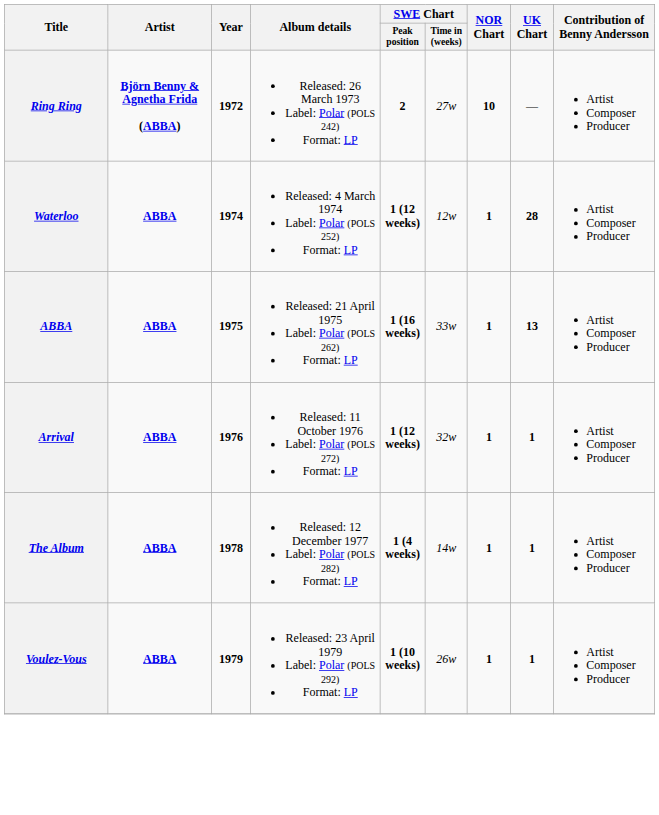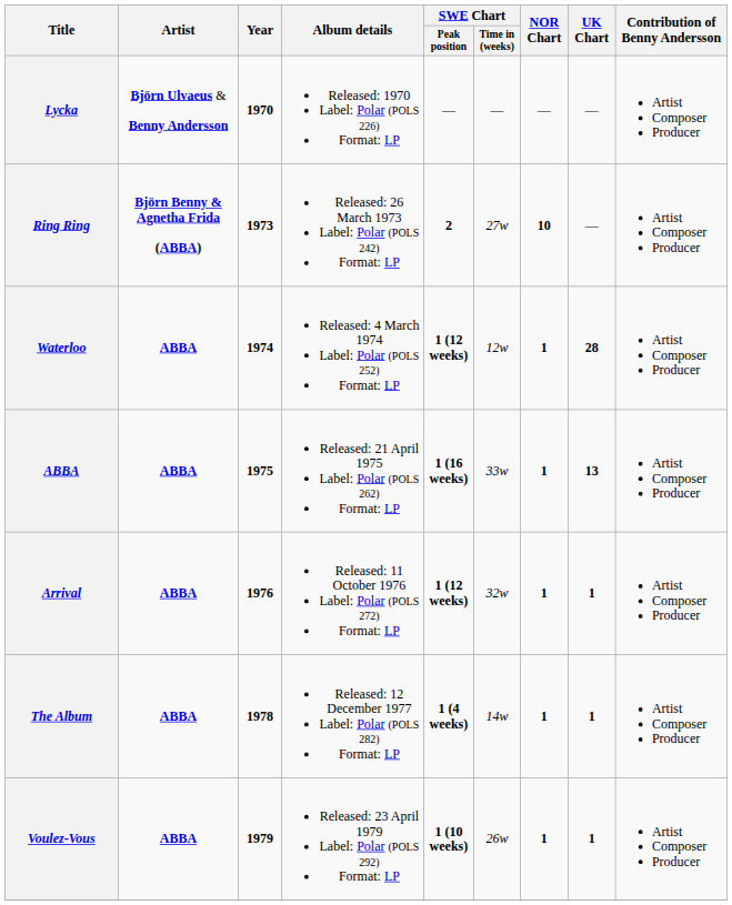 <table class="wikitable plainrowheaders" style="text-align:center;" border="1">
 <tr>
 <th scope="col" rowspan="2" style="width:15em;">Title</th>
 <th scope="col" rowspan="2" style="width:15em;">Artist</th>
 <th scope="col" rowspan="2" style="width:4em;">Year</th>
 <th scope="col" rowspan="2" style="width:16em;">Album details</th>
 <th scope="col" colspan="2"><a href='#'>SWE</a> Chart</th>
 <th scope="col" rowspan="2" style="width:4em;"><a href='#'>NOR</a><br>Chart</th>
 <th scope="col" rowspan="2" style="width:4em;"><a href='#'>UK</a><br>Chart</th>
 <th scope="col" rowspan="2" style="width:10em;">Contribution of<br>Benny Andersson</th>
 </tr>
 <tr>
 <th scope="col" style="width:5em;font-size:80%;">Peak position</th>
 <th scope="col" style="width:5em;font-size:80%;">Time in<br>(weeks)</th>
 </tr>
 <tr>
+<th scope="row"><em><a href='#'>Lycka</a></em></th>
+<td><strong><a href='#'>Björn Ulvaeus</a></strong> & <br><br><strong><a href='#'>Benny Andersson</a></strong></td>
+<td><strong>1970</strong></td>
+<td><br><ul><li>Released: 1970</li><li>Label: <a href='#'>Polar</a> <small>(POLS 226)</small></li><li>Format: <a href='#'>LP</a></li></ul></td>
+<td>—</td>
+<td>—</td>
+<td>—</td>
+<td>—</td>
+<td style="text-align:left;"><br><ul><li>Artist</li><li>Composer</li><li>Producer</li></ul></td>
+</tr>
+<tr>
 <th scope="row"><em><a href='#'>Ring Ring</a></em></th>
 <td><strong><a href='#'>Björn Benny & Agnetha Frida</a></strong><br><br><strong>(<a href='#'>ABBA</a>)</strong></td>
-<td><strong>1972</strong></td>
+<td><strong>1973</strong></td>
 <td><br><ul><li>Released: 26 March 1973</li><li>Label: <a href='#'>Polar</a> <small>(POLS 242)</small></li><li>Format: <a href='#'>LP</a></li></ul></td>
 <td><strong>2</strong></td>
 <td><em>27w</em></td>
 <td><strong>10</strong></td>
 <td>—</td>
 <td style="text-align:left;"><br><ul><li>Artist</li><li>Composer</li><li>Producer</li></ul></td>
 </tr>
 <tr>
 <th scope="row"><em><a href='#'>Waterloo</a></em></th>
 <td><strong><a href='#'>ABBA</a></strong></td>
 <td><strong>1974</strong></td>
 <td><br><ul><li>Released: 4 March 1974</li><li>Label: <a href='#'>Polar</a> <small>(POLS 252)</small></li><li>Format: <a href='#'>LP</a></li></ul></td>
 <td><strong>1 (12 weeks)</strong></td>
 <td><em>12w</em></td>
 <td><strong>1</strong></td>
 <td><strong>28</strong></td>
 <td style="text-align:left;"><br><ul><li>Artist</li><li>Composer</li><li>Producer</li></ul></td>
 </tr>
 <tr>
 <th scope="row"><em><a href='#'>ABBA</a></em></th>
 <td><strong><a href='#'>ABBA</a></strong></td>
 <td><strong>1975</strong></td>
 <td><br><ul><li>Released: 21 April 1975</li><li>Label: <a href='#'>Polar</a> <small>(POLS 262)</small></li><li>Format: <a href='#'>LP</a></li></ul></td>
 <td><strong>1 (16 weeks)</strong></td>
 <td><em>33w</em></td>
 <td><strong>1</strong></td>
 <td><strong>13</strong></td>
 <td style="text-align:left;"><br><ul><li>Artist</li><li>Composer</li><li>Producer</li></ul></td>
 </tr>
 <tr>
 <th scope="row"><em><a href='#'>Arrival</a></em></th>
 <td><strong><a href='#'>ABBA</a></strong></td>
 <td><strong>1976</strong></td>
 <td><br><ul><li>Released: 11 October 1976</li><li>Label: <a href='#'>Polar</a> <small>(POLS 272)</small></li><li>Format: <a href='#'>LP</a></li></ul></td>
 <td><strong>1 (12 weeks)</strong></td>
 <td><em>32w</em></td>
 <td><strong>1</strong></td>
 <td><strong>1</strong></td>
 <td style="text-align:left;"><br><ul><li>Artist</li><li>Composer</li><li>Producer</li></ul></td>
 </tr>
 <tr>
 <th scope="row"><em><a href='#'>The Album</a></em></th>
 <td><strong><a href='#'>ABBA</a></strong></td>
 <td><strong>1978</strong></td>
 <td><br><ul><li>Released: 12 December 1977</li><li>Label: <a href='#'>Polar</a> <small>(POLS 282)</small></li><li>Format: <a href='#'>LP</a></li></ul></td>
 <td><strong>1 (4 weeks)</strong></td>
 <td><em>14w</em></td>
 <td><strong>1</strong></td>
 <td><strong>1</strong></td>
 <td style="text-align:left;"><br><ul><li>Artist</li><li>Composer</li><li>Producer</li></ul></td>
 </tr>
 <tr>
 <th scope="row"><em><a href='#'>Voulez-Vous</a></em></th>
 <td><strong><a href='#'>ABBA</a></strong></td>
 <td><strong>1979</strong></td>
 <td><br><ul><li>Released: 23 April 1979</li><li>Label: <a href='#'>Polar</a> <small>(POLS 292)</small></li><li>Format: <a href='#'>LP</a></li></ul></td>
 <td><strong>1 (10 weeks)</strong></td>
 <td><em>26w</em></td>
 <td><strong>1</strong></td>
 <td><strong>1</strong></td>
 <td style="text-align:left;"><br><ul><li>Artist</li><li>Composer</li><li>Producer</li></ul></td>
 </tr>
 <tr>
 </tr>
 </table>
